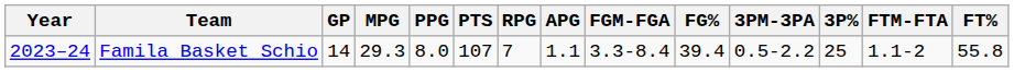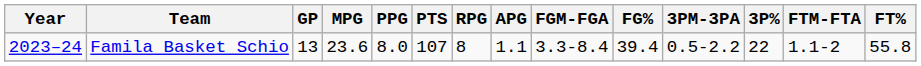 <table class="wikitable">
 <tr>
 <th>Year</th>
 <th>Team</th>
 <th>GP</th>
 <th>MPG</th>
 <th>PPG</th>
 <th>PTS</th>
 <th>RPG</th>
 <th>APG</th>
 <th>FGM-FGA</th>
 <th>FG%</th>
 <th>3PM-3PA</th>
 <th>3P%</th>
 <th>FTM-FTA</th>
 <th>FT%</th>
 </tr>
 <tr>
 <td><a href='#'>2023–24</a></td>
 <td><a href='#'>Famila Basket Schio</a></td>
-<td>14</td>
-<td>29.3</td>
+<td>13</td>
+<td>23.6</td>
 <td>8.0</td>
 <td>107</td>
-<td>7</td>
+<td>8</td>
 <td>1.1</td>
 <td>3.3-8.4</td>
 <td>39.4</td>
 <td>0.5-2.2</td>
-<td>25</td>
+<td>22</td>
 <td>1.1-2</td>
 <td>55.8</td>
 </tr>
 </table>
